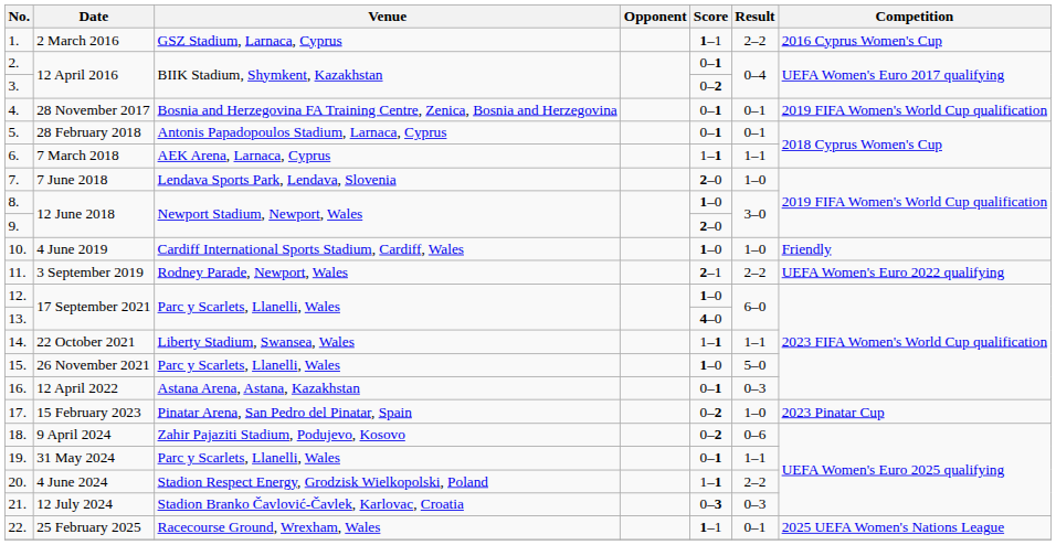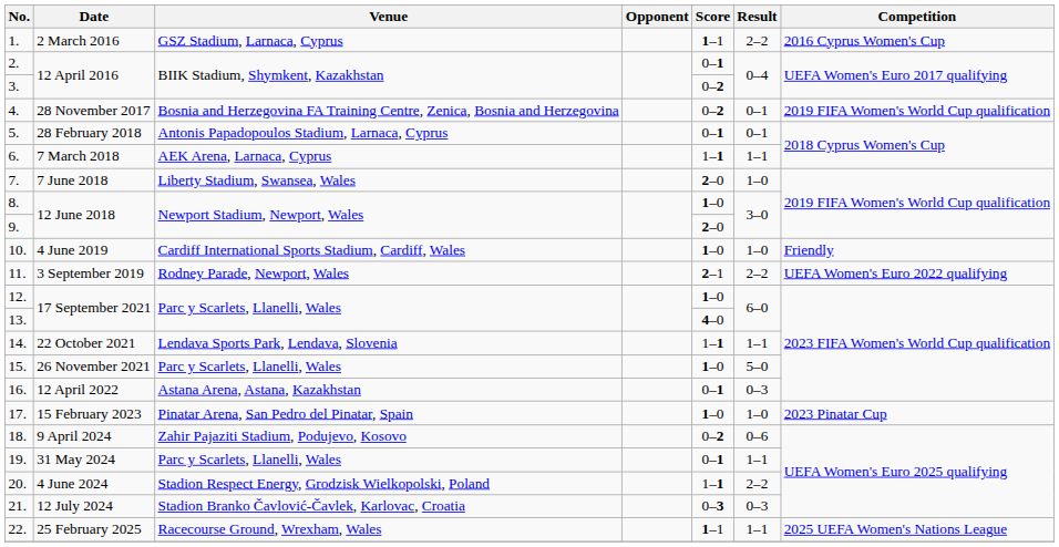 <table class="wikitable">
 <tr>
 <th>No.</th>
 <th>Date</th>
 <th>Venue</th>
 <th>Opponent</th>
 <th>Score</th>
 <th>Result</th>
 <th>Competition</th>
 </tr>
 <tr>
 <td>1.</td>
 <td>2 March 2016</td>
 <td><a href='#'>GSZ Stadium</a>, <a href='#'>Larnaca</a>, <a href='#'>Cyprus</a></td>
 <td></td>
 <td align=center><strong>1</strong>–1</td>
 <td align=center>2–2</td>
 <td><a href='#'>2016 Cyprus Women's Cup</a></td>
 </tr>
 <tr>
 <td>2.</td>
 <td rowspan=2>12 April 2016</td>
 <td rowspan=2>BIIK Stadium, <a href='#'>Shymkent</a>, <a href='#'>Kazakhstan</a></td>
 <td rowspan=2></td>
 <td align=center>0–<strong>1</strong></td>
 <td rowspan=2 align=center>0–4</td>
 <td rowspan=2><a href='#'>UEFA Women's Euro 2017 qualifying</a></td>
 </tr>
 <tr>
 <td>3.</td>
 <td align=center>0–<strong>2</strong></td>
 </tr>
 <tr>
 <td>4.</td>
 <td>28 November 2017</td>
 <td><a href='#'>Bosnia and Herzegovina FA Training Centre</a>, <a href='#'>Zenica</a>, <a href='#'>Bosnia and Herzegovina</a></td>
 <td></td>
-<td align=center>0–<strong>1</strong></td>
+<td align=center>0–<strong>2</strong></td>
 <td align=center>0–1</td>
 <td><a href='#'>2019 FIFA Women's World Cup qualification</a></td>
 </tr>
 <tr>
 <td>5.</td>
 <td>28 February 2018</td>
 <td><a href='#'>Antonis Papadopoulos Stadium</a>, <a href='#'>Larnaca</a>, <a href='#'>Cyprus</a></td>
 <td></td>
 <td align=center>0–<strong>1</strong></td>
 <td align=center>0–1</td>
 <td rowspan=2><a href='#'>2018 Cyprus Women's Cup</a></td>
 </tr>
 <tr>
 <td>6.</td>
 <td>7 March 2018</td>
 <td><a href='#'>AEK Arena</a>, <a href='#'>Larnaca</a>, <a href='#'>Cyprus</a></td>
 <td></td>
 <td align=center>1–<strong>1</strong></td>
 <td align=center>1–1 </td>
 </tr>
 <tr>
 <td>7.</td>
 <td>7 June 2018</td>
-<td><a href='#'>Lendava Sports Park</a>, <a href='#'>Lendava</a>, <a href='#'>Slovenia</a></td>
+<td><a href='#'>Liberty Stadium</a>, <a href='#'>Swansea</a>, <a href='#'>Wales</a></td>
 <td></td>
 <td align=center><strong>2</strong>–0</td>
 <td align=center>1–0</td>
 <td rowspan=3><a href='#'>2019 FIFA Women's World Cup qualification</a></td>
 </tr>
 <tr>
 <td>8.</td>
 <td rowspan=2>12 June 2018</td>
 <td rowspan=2><a href='#'>Newport Stadium</a>, <a href='#'>Newport</a>, <a href='#'>Wales</a></td>
 <td rowspan=2></td>
 <td align=center><strong>1</strong>–0</td>
 <td rowspan=2 align=center>3–0</td>
 </tr>
 <tr>
 <td>9.</td>
 <td align=center><strong>2</strong>–0</td>
 </tr>
 <tr>
 <td>10.</td>
 <td>4 June 2019</td>
 <td><a href='#'>Cardiff International Sports Stadium</a>, <a href='#'>Cardiff</a>, <a href='#'>Wales</a></td>
 <td></td>
 <td align=center><strong>1</strong>–0</td>
 <td align=center>1–0</td>
 <td><a href='#'>Friendly</a></td>
 </tr>
 <tr>
 <td>11.</td>
 <td>3 September 2019</td>
 <td><a href='#'>Rodney Parade</a>, <a href='#'>Newport</a>, <a href='#'>Wales</a></td>
 <td></td>
 <td align=center><strong>2</strong>–1</td>
 <td align=center>2–2</td>
 <td><a href='#'>UEFA Women's Euro 2022 qualifying</a></td>
 </tr>
 <tr>
 <td>12.</td>
 <td rowspan=2>17 September 2021</td>
 <td rowspan=2><a href='#'>Parc y Scarlets</a>, <a href='#'>Llanelli</a>, <a href='#'>Wales</a></td>
 <td rowspan=2></td>
 <td align=center><strong>1</strong>–0</td>
 <td rowspan=2 align=center>6–0</td>
 <td rowspan=5><a href='#'>2023 FIFA Women's World Cup qualification</a></td>
 </tr>
 <tr>
 <td>13.</td>
 <td align=center><strong>4</strong>–0</td>
 </tr>
 <tr>
 <td>14.</td>
 <td>22 October 2021</td>
-<td><a href='#'>Liberty Stadium</a>, <a href='#'>Swansea</a>, <a href='#'>Wales</a></td>
+<td><a href='#'>Lendava Sports Park</a>, <a href='#'>Lendava</a>, <a href='#'>Slovenia</a></td>
 <td></td>
 <td align=center>1–<strong>1</strong></td>
 <td align=center>1–1</td>
 </tr>
 <tr>
 <td>15.</td>
 <td>26 November 2021</td>
 <td><a href='#'>Parc y Scarlets</a>, <a href='#'>Llanelli</a>, <a href='#'>Wales</a></td>
 <td></td>
 <td align=center><strong>1</strong>–0</td>
 <td align=center>5–0</td>
 </tr>
 <tr>
 <td>16.</td>
 <td>12 April 2022</td>
 <td><a href='#'>Astana Arena</a>, <a href='#'>Astana</a>, <a href='#'>Kazakhstan</a></td>
 <td></td>
 <td align=center>0–<strong>1</strong></td>
 <td align=center>0–3</td>
 </tr>
 <tr>
 <td>17.</td>
 <td>15 February 2023</td>
 <td><a href='#'>Pinatar Arena</a>, <a href='#'>San Pedro del Pinatar</a>, <a href='#'>Spain</a></td>
 <td></td>
-<td align=center>0–<strong>2</strong></td>
+<td align=center><strong>1</strong>–0</td>
 <td align=center>1–0</td>
 <td><a href='#'>2023 Pinatar Cup</a></td>
 </tr>
 <tr>
 <td>18.</td>
 <td>9 April 2024</td>
 <td><a href='#'>Zahir Pajaziti Stadium</a>, <a href='#'>Podujevo</a>, <a href='#'>Kosovo</a></td>
 <td></td>
 <td align=center>0–<strong>2</strong></td>
 <td align=center>0–6</td>
 <td rowspan=4><a href='#'>UEFA Women's Euro 2025 qualifying</a></td>
 </tr>
 <tr>
 <td>19.</td>
 <td>31 May 2024</td>
 <td><a href='#'>Parc y Scarlets</a>, <a href='#'>Llanelli</a>, <a href='#'>Wales</a></td>
 <td></td>
 <td align=center>0–<strong>1</strong></td>
 <td align=center>1–1</td>
 </tr>
 <tr>
 <td>20.</td>
 <td>4 June 2024</td>
 <td><a href='#'>Stadion Respect Energy</a>, <a href='#'>Grodzisk Wielkopolski</a>, <a href='#'>Poland</a></td>
 <td></td>
 <td align=center>1–<strong>1</strong></td>
 <td align=center>2–2</td>
 </tr>
 <tr>
 <td>21.</td>
 <td>12 July 2024</td>
 <td><a href='#'>Stadion Branko Čavlović-Čavlek</a>, <a href='#'>Karlovac</a>, <a href='#'>Croatia</a></td>
 <td></td>
 <td align=center>0–<strong>3</strong></td>
 <td align=center>0–3</td>
 </tr>
 <tr>
 <td>22.</td>
 <td>25 February 2025</td>
 <td><a href='#'>Racecourse Ground</a>, <a href='#'>Wrexham</a>, <a href='#'>Wales</a></td>
 <td></td>
 <td align=center><strong>1</strong>–1</td>
-<td align=center>0–1</td>
+<td align=center>1–1</td>
 <td><a href='#'>2025 UEFA Women's Nations League</a></td>
 </tr>
 <tr>
 </tr>
 </table>
